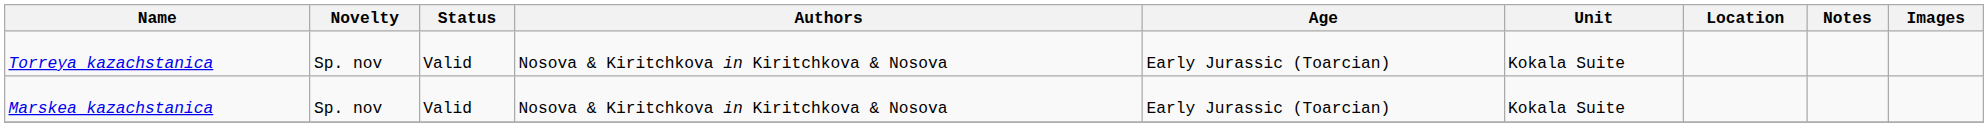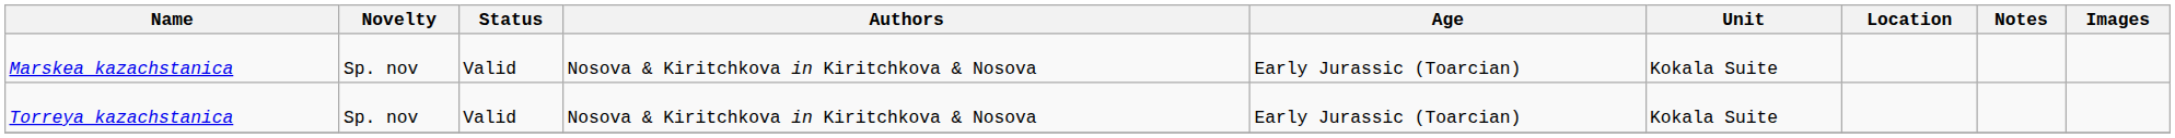 <table class="wikitable sortable" align="center" width="100%">
 <tr>
 <th>Name</th>
 <th>Novelty</th>
 <th>Status</th>
 <th>Authors</th>
 <th>Age</th>
 <th>Unit</th>
 <th>Location</th>
 <th>Notes</th>
 <th>Images</th>
 </tr>
 <tr>
-<td><br><em><a href='#'>Torreya kazachstanica</a></em></td>
+<td><br><em><a href='#'>Marskea kazachstanica</a></em></td>
 <td><br>Sp. nov</td>
 <td><br>Valid</td>
 <td><br>Nosova & Kiritchkova <em>in</em> Kiritchkova & Nosova</td>
 <td><br>Early Jurassic (Toarcian)</td>
 <td><br>Kokala Suite</td>
 <td><br></td>
 <td></td>
 <td></td>
 </tr>
 <tr>
-<td><br><em><a href='#'>Marskea kazachstanica</a></em></td>
+<td><br><em><a href='#'>Torreya kazachstanica</a></em></td>
 <td><br>Sp. nov</td>
 <td><br>Valid</td>
 <td><br>Nosova & Kiritchkova <em>in</em> Kiritchkova & Nosova</td>
 <td><br>Early Jurassic (Toarcian)</td>
 <td><br>Kokala Suite</td>
 <td><br></td>
 <td></td>
 <td></td>
 </tr>
 <tr>
 </tr>
 </table>
